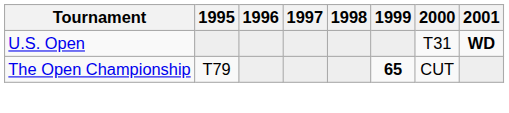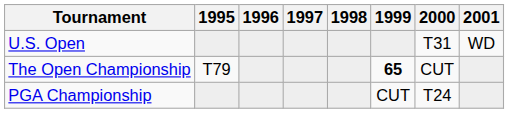 <table class="wikitable" style="font-size:95%;text-align:center;">
 <tr>
 <th>Tournament</th>
 <th>1995</th>
 <th>1996</th>
 <th>1997</th>
 <th>1998</th>
 <th>1999</th>
 <th>2000</th>
 <th>2001</th>
 </tr>
 <tr>
 <td align=left><a href='#'>U.S. Open</a></td>
 <td style="background:#eeeeee;"></td>
 <td style="background:#eeeeee;"></td>
 <td style="background:#eeeeee;"></td>
 <td style="background:#eeeeee;"></td>
 <td style="background:#eeeeee;"></td>
 <td>T31</td>
-<td><strong>WD</strong></td>
+<td>WD</td>
 </tr>
 <tr>
 <td align=left><a href='#'>The Open Championship</a></td>
 <td>T79</td>
 <td style="background:#eeeeee;"></td>
 <td style="background:#eeeeee;"></td>
 <td style="background:#eeeeee;"></td>
 <td><strong>65</strong></td>
 <td>CUT</td>
 <td style="background:#eeeeee;"></td>
 </tr>
+<tr>
+<td align=left><a href='#'>PGA Championship</a></td>
+<td style="background:#eeeeee;"></td>
+<td style="background:#eeeeee;"></td>
+<td style="background:#eeeeee;"></td>
+<td style="background:#eeeeee;"></td>
+<td>CUT</td>
+<td>T24</td>
+<td style="background:#eeeeee;"></td>
+</tr>
 </table>
